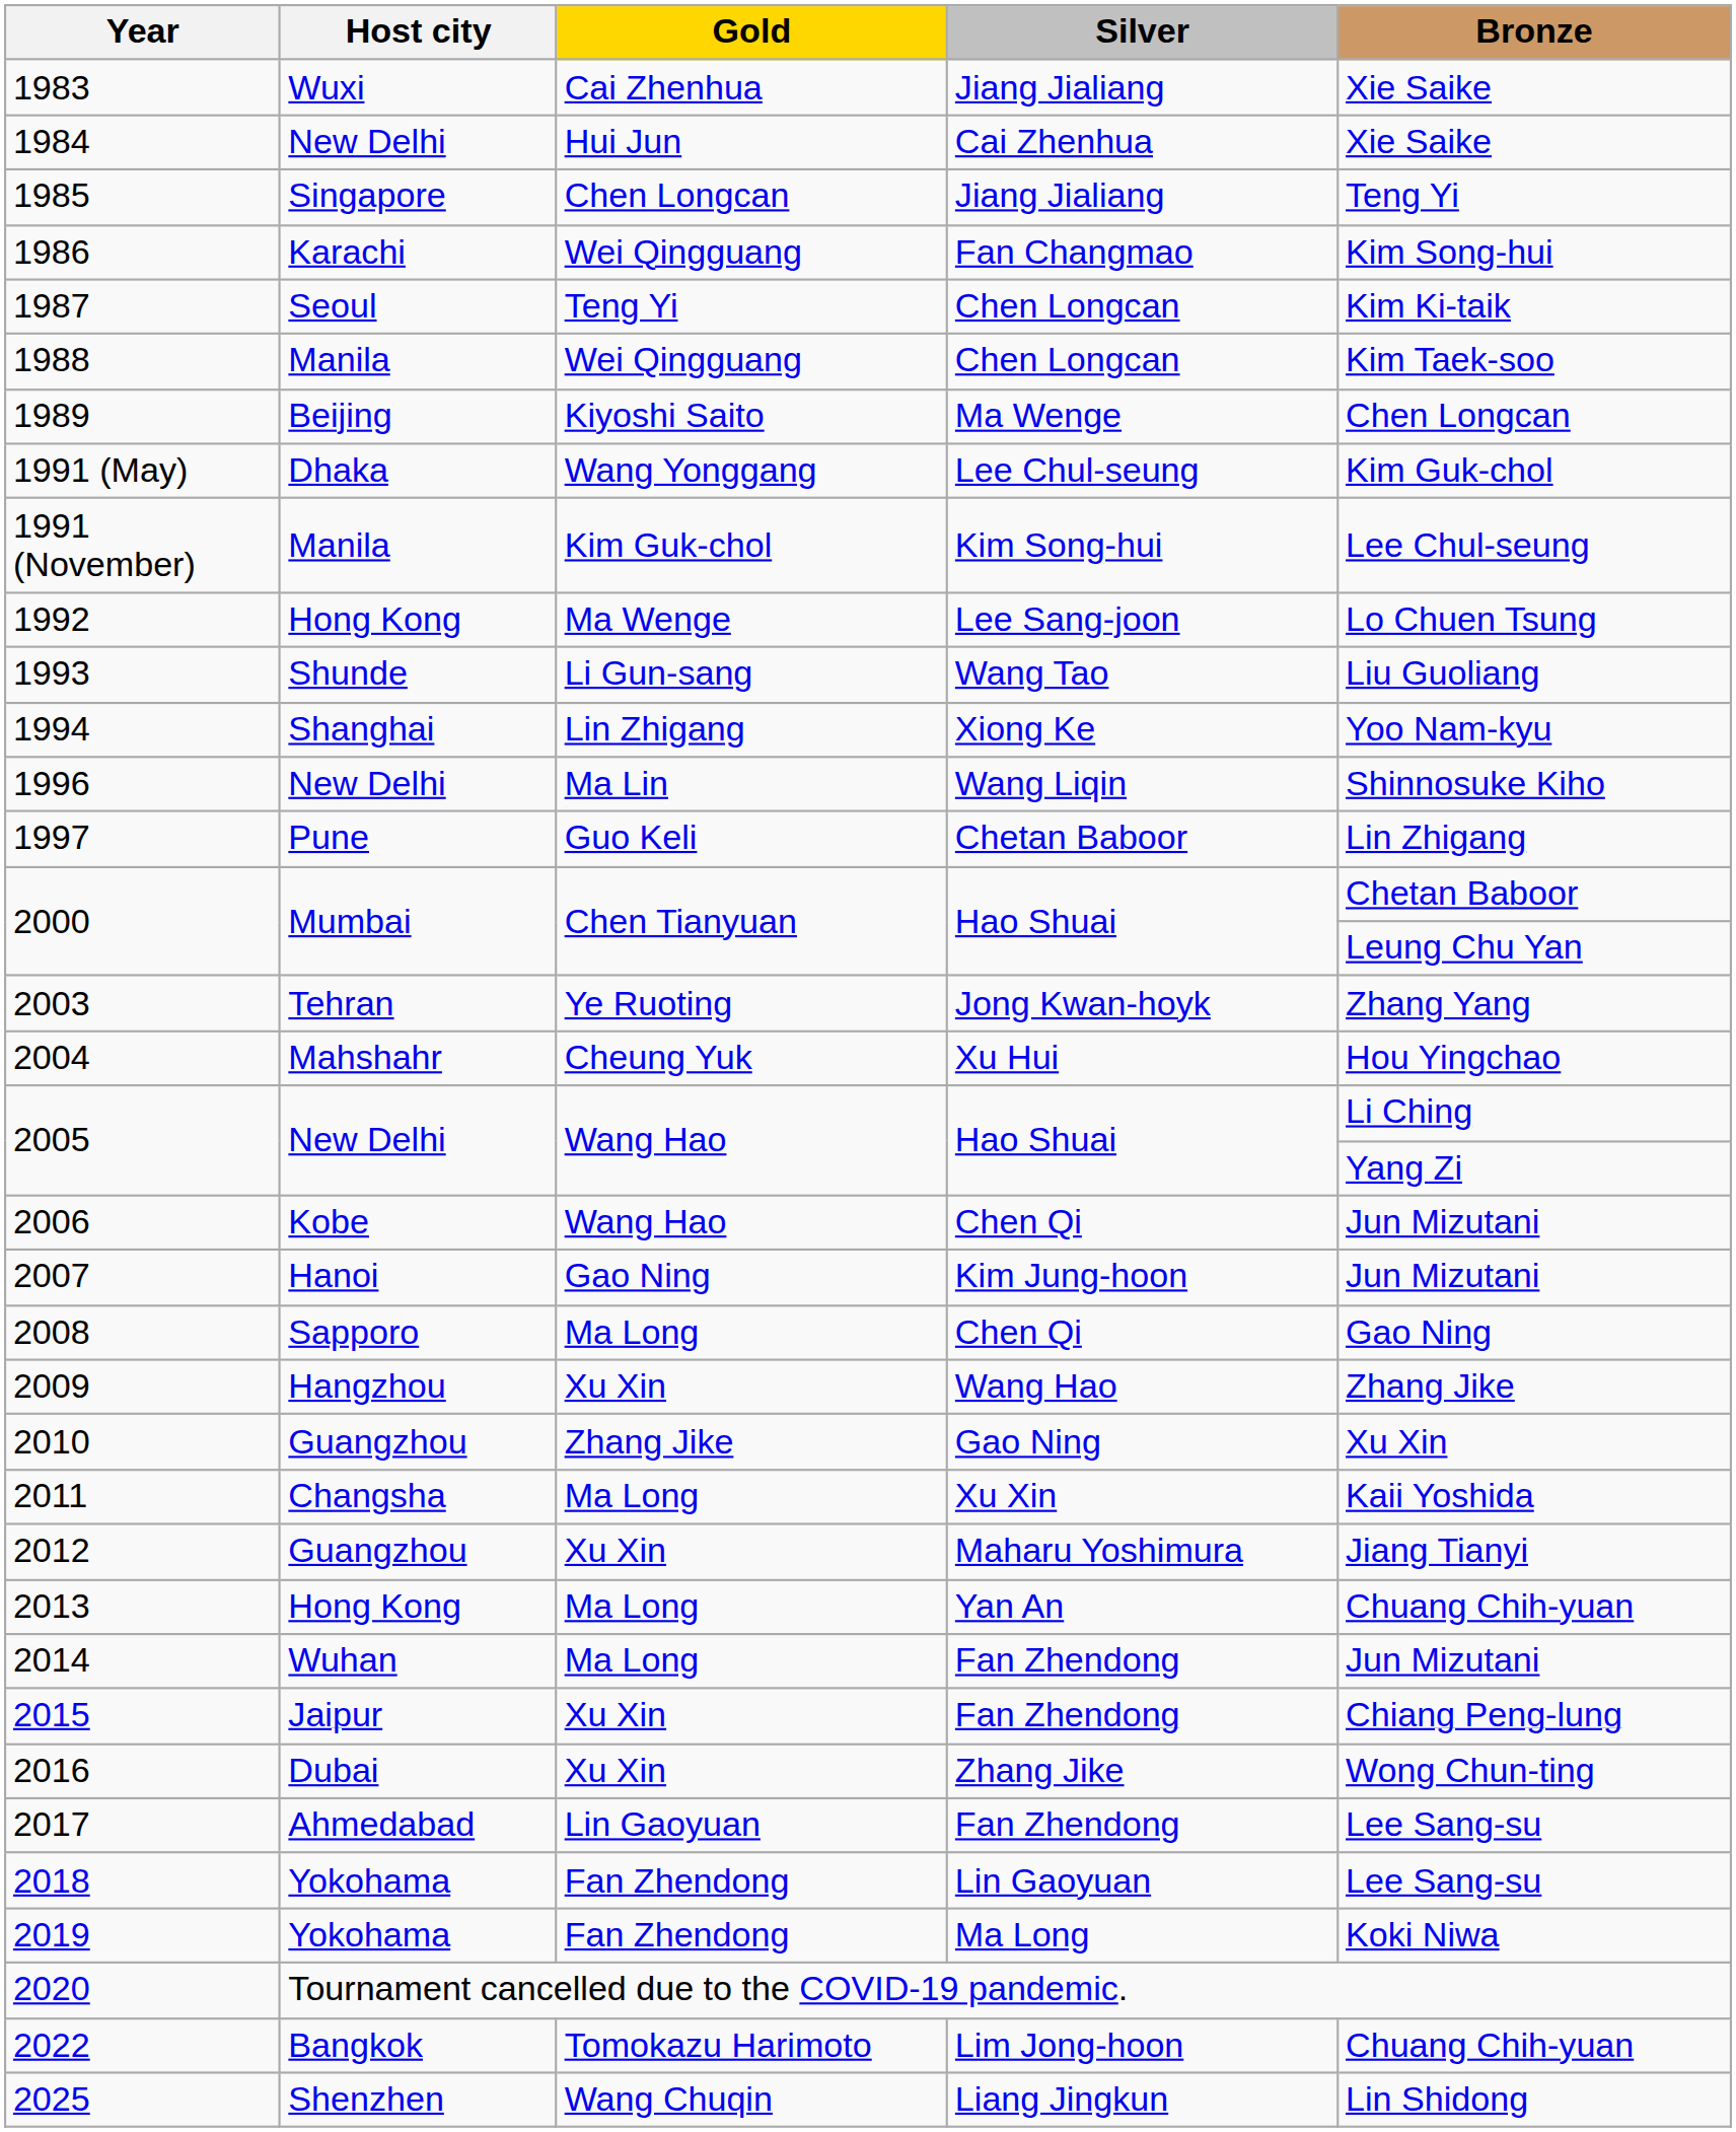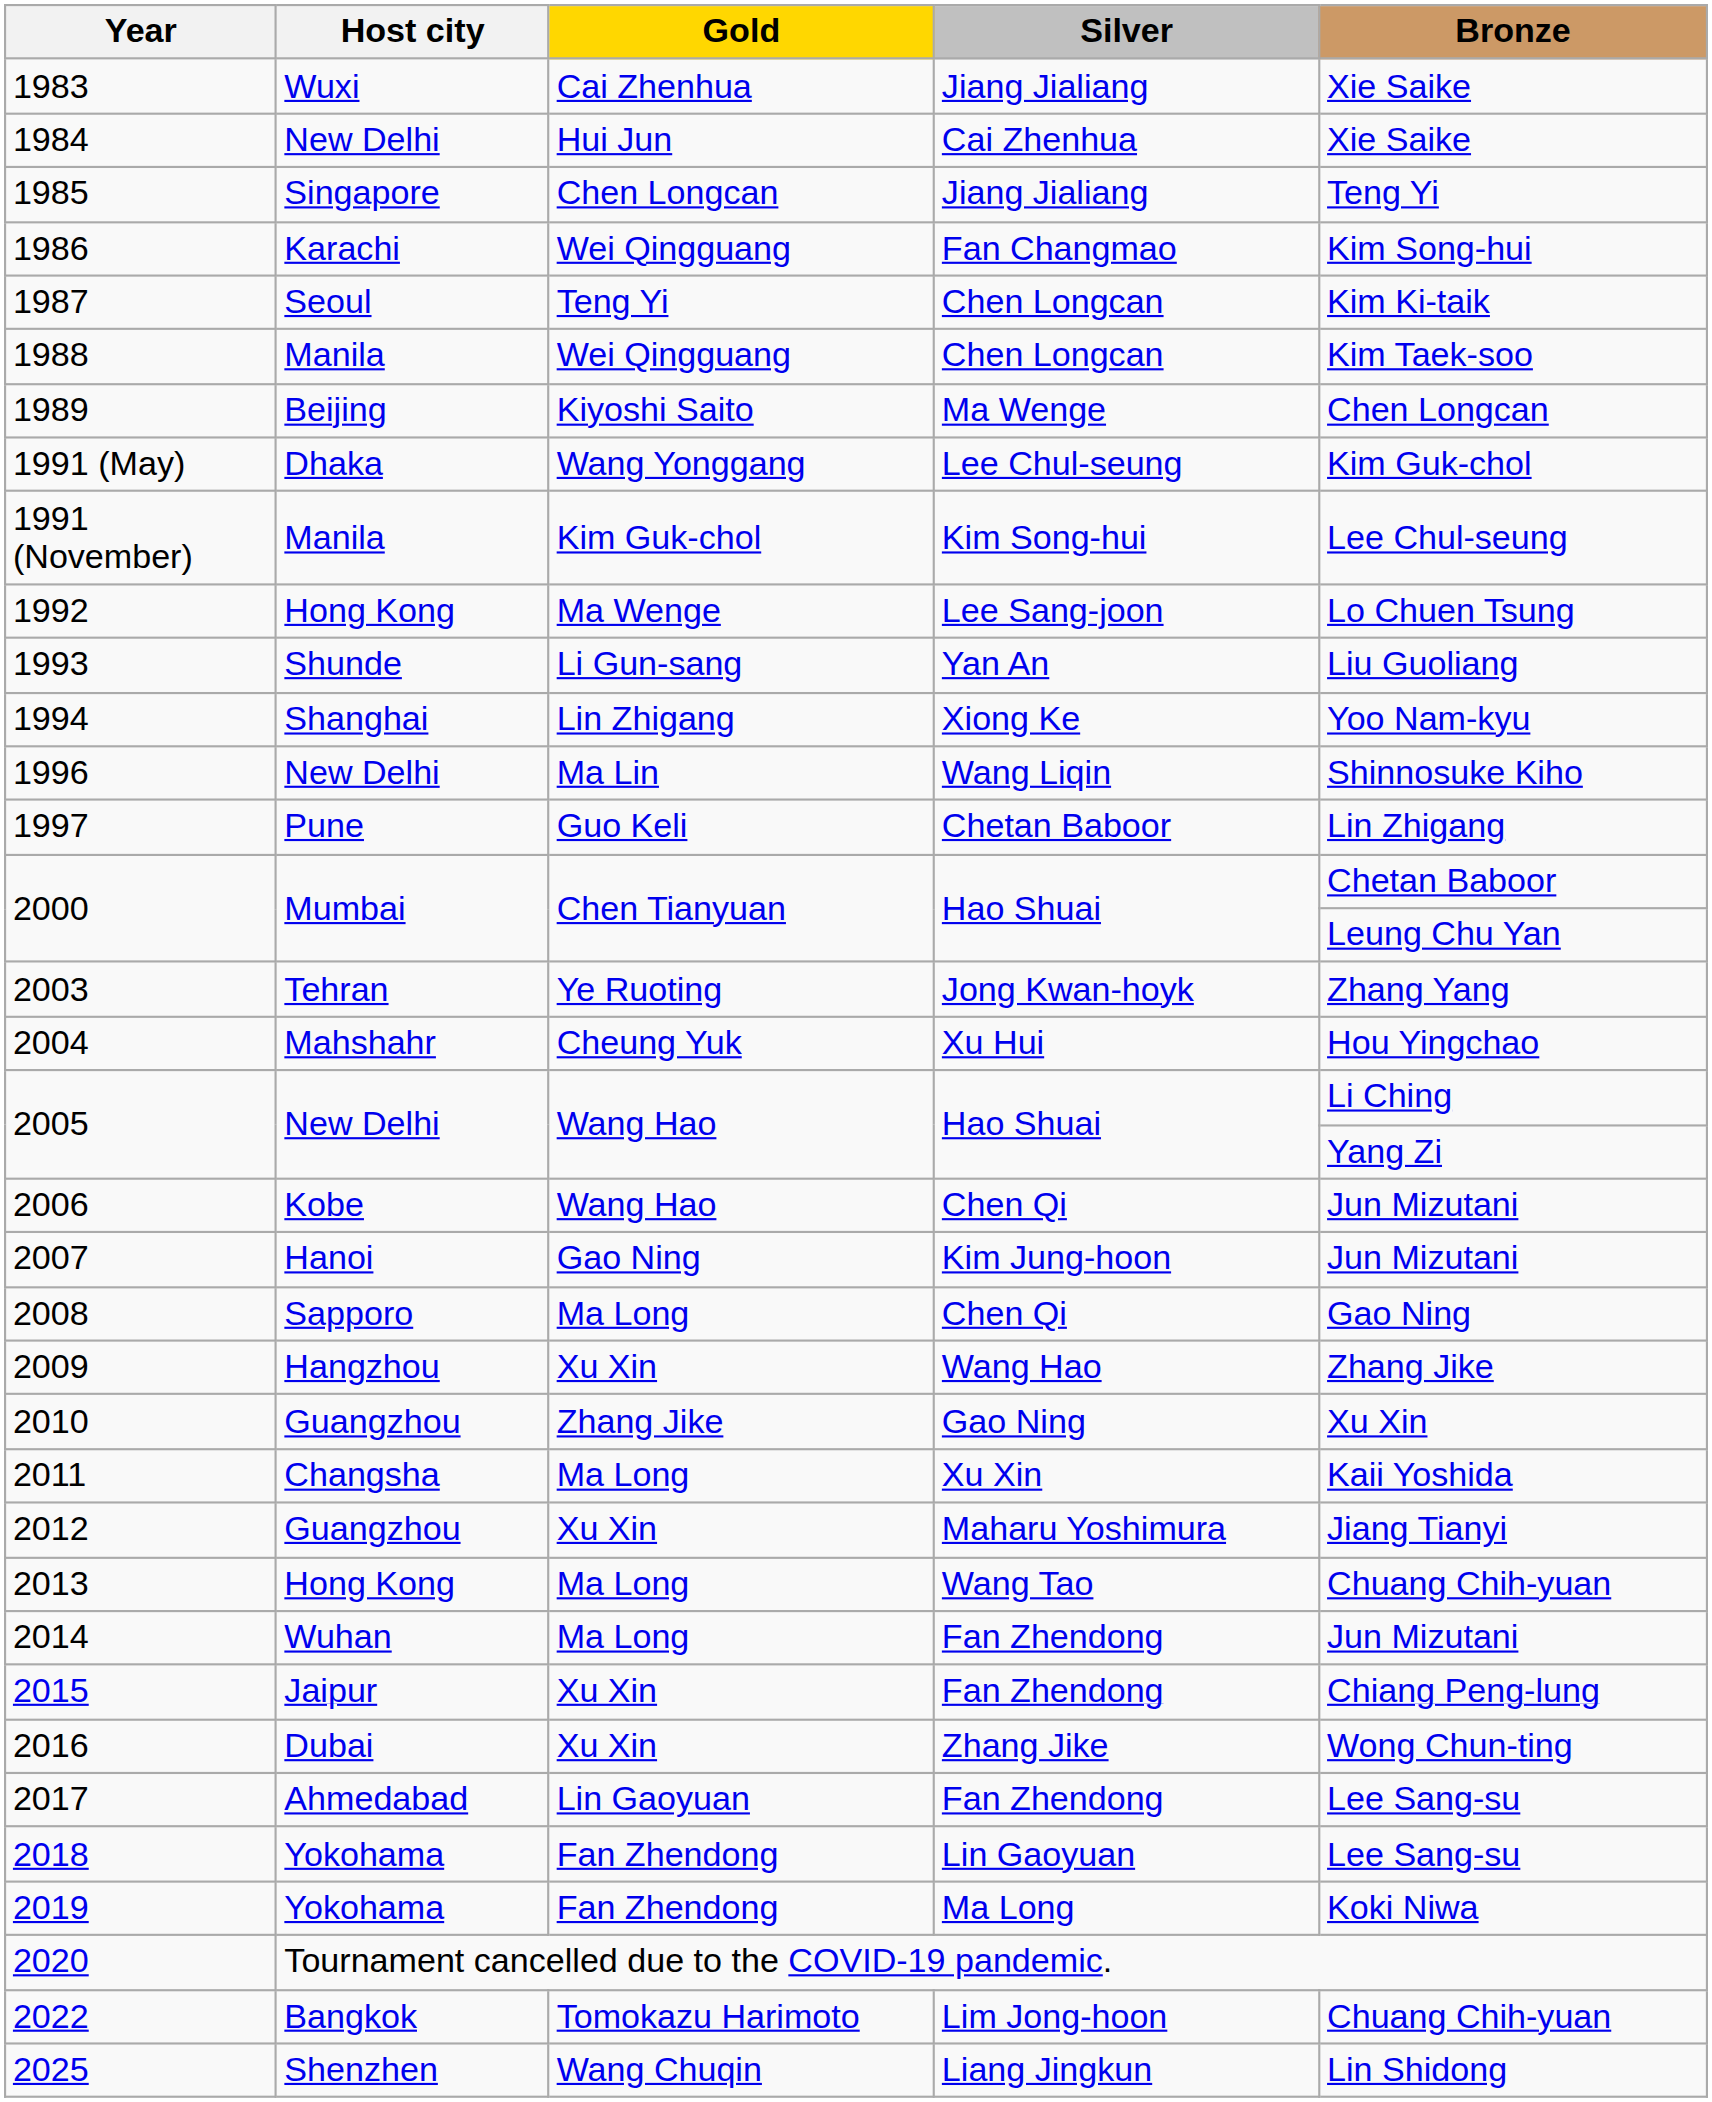 <table class="wikitable" style="text-align:left; width:800px;">
 <tr>
 <th width="130">Year</th>
 <th width="130">Host city</th>
 <th width="200" style="background-color: gold">Gold</th>
 <th width="200" style="background-color: silver">Silver</th>
 <th width="200" style="background-color: #cc9966">Bronze</th>
 </tr>
 <tr>
 <td>1983</td>
 <td><a href='#'>Wuxi</a></td>
 <td> <a href='#'>Cai Zhenhua</a></td>
 <td> <a href='#'>Jiang Jialiang</a></td>
 <td> <a href='#'>Xie Saike</a></td>
 </tr>
 <tr>
 <td>1984</td>
 <td><a href='#'>New Delhi</a></td>
 <td> <a href='#'>Hui Jun</a></td>
 <td> <a href='#'>Cai Zhenhua</a></td>
 <td> <a href='#'>Xie Saike</a></td>
 </tr>
 <tr>
 <td>1985</td>
 <td><a href='#'>Singapore</a></td>
 <td> <a href='#'>Chen Longcan</a></td>
 <td> <a href='#'>Jiang Jialiang</a></td>
 <td> <a href='#'>Teng Yi</a></td>
 </tr>
 <tr>
 <td>1986</td>
 <td><a href='#'>Karachi</a></td>
 <td> <a href='#'>Wei Qingguang</a></td>
 <td> <a href='#'>Fan Changmao</a></td>
 <td> <a href='#'>Kim Song-hui</a></td>
 </tr>
 <tr>
 <td>1987</td>
 <td><a href='#'>Seoul</a></td>
 <td> <a href='#'>Teng Yi</a></td>
 <td> <a href='#'>Chen Longcan</a></td>
 <td> <a href='#'>Kim Ki-taik</a></td>
 </tr>
 <tr>
 <td>1988</td>
 <td><a href='#'>Manila</a></td>
 <td> <a href='#'>Wei Qingguang</a></td>
 <td> <a href='#'>Chen Longcan</a></td>
 <td> <a href='#'>Kim Taek-soo</a></td>
 </tr>
 <tr>
 <td>1989</td>
 <td><a href='#'>Beijing</a></td>
 <td> <a href='#'>Kiyoshi Saito</a></td>
 <td> <a href='#'>Ma Wenge</a></td>
 <td> <a href='#'>Chen Longcan</a></td>
 </tr>
 <tr>
 <td>1991 (May)</td>
 <td><a href='#'>Dhaka</a></td>
 <td> <a href='#'>Wang Yonggang</a></td>
 <td> <a href='#'>Lee Chul-seung</a></td>
 <td> <a href='#'>Kim Guk-chol</a></td>
 </tr>
 <tr>
 <td>1991 (November)</td>
 <td><a href='#'>Manila</a></td>
 <td> <a href='#'>Kim Guk-chol</a></td>
 <td> <a href='#'>Kim Song-hui</a></td>
 <td> <a href='#'>Lee Chul-seung</a></td>
 </tr>
 <tr>
 <td>1992</td>
 <td><a href='#'>Hong Kong</a></td>
 <td> <a href='#'>Ma Wenge</a></td>
 <td> <a href='#'>Lee Sang-joon</a></td>
 <td> <a href='#'>Lo Chuen Tsung</a></td>
 </tr>
 <tr>
 <td>1993</td>
 <td><a href='#'>Shunde</a></td>
 <td> <a href='#'>Li Gun-sang</a></td>
-<td> <a href='#'>Wang Tao</a></td>
+<td> <a href='#'>Yan An</a></td>
 <td> <a href='#'>Liu Guoliang</a></td>
 </tr>
 <tr>
 <td>1994</td>
 <td><a href='#'>Shanghai</a></td>
 <td> <a href='#'>Lin Zhigang</a></td>
 <td> <a href='#'>Xiong Ke</a></td>
 <td> <a href='#'>Yoo Nam-kyu</a></td>
 </tr>
 <tr>
 <td>1996</td>
 <td><a href='#'>New Delhi</a></td>
 <td> <a href='#'>Ma Lin</a></td>
 <td> <a href='#'>Wang Liqin</a></td>
 <td> <a href='#'>Shinnosuke Kiho</a></td>
 </tr>
 <tr>
 <td>1997</td>
 <td><a href='#'>Pune</a></td>
 <td> <a href='#'>Guo Keli</a></td>
 <td> <a href='#'>Chetan Baboor</a></td>
 <td> <a href='#'>Lin Zhigang</a></td>
 </tr>
 <tr>
 <td rowspan=2>2000</td>
 <td rowspan=2><a href='#'>Mumbai</a></td>
 <td rowspan=2> <a href='#'>Chen Tianyuan</a></td>
 <td rowspan=2> <a href='#'>Hao Shuai</a></td>
 <td> <a href='#'>Chetan Baboor</a></td>
 </tr>
 <tr>
 <td> <a href='#'>Leung Chu Yan</a></td>
 </tr>
 <tr>
 <td>2003</td>
 <td><a href='#'>Tehran</a></td>
 <td> <a href='#'>Ye Ruoting</a></td>
 <td> <a href='#'>Jong Kwan-hoyk</a></td>
 <td> <a href='#'>Zhang Yang</a></td>
 </tr>
 <tr>
 <td>2004</td>
 <td><a href='#'>Mahshahr</a></td>
 <td> <a href='#'>Cheung Yuk</a></td>
 <td> <a href='#'>Xu Hui</a></td>
 <td> <a href='#'>Hou Yingchao</a></td>
 </tr>
 <tr>
 <td rowspan=2>2005</td>
 <td rowspan=2><a href='#'>New Delhi</a></td>
 <td rowspan=2> <a href='#'>Wang Hao</a></td>
 <td rowspan=2> <a href='#'>Hao Shuai</a></td>
 <td> <a href='#'>Li Ching</a></td>
 </tr>
 <tr>
 <td> <a href='#'>Yang Zi</a></td>
 </tr>
 <tr>
 <td>2006</td>
 <td><a href='#'>Kobe</a></td>
 <td> <a href='#'>Wang Hao</a></td>
 <td> <a href='#'>Chen Qi</a></td>
 <td> <a href='#'>Jun Mizutani</a></td>
 </tr>
 <tr>
 <td>2007</td>
 <td><a href='#'>Hanoi</a></td>
 <td> <a href='#'>Gao Ning</a></td>
 <td> <a href='#'>Kim Jung-hoon</a></td>
 <td> <a href='#'>Jun Mizutani</a></td>
 </tr>
 <tr>
 <td>2008</td>
 <td><a href='#'>Sapporo</a></td>
 <td> <a href='#'>Ma Long</a></td>
 <td> <a href='#'>Chen Qi</a></td>
 <td> <a href='#'>Gao Ning</a></td>
 </tr>
 <tr>
 <td>2009</td>
 <td><a href='#'>Hangzhou</a></td>
 <td> <a href='#'>Xu Xin</a></td>
 <td> <a href='#'>Wang Hao</a></td>
 <td> <a href='#'>Zhang Jike</a></td>
 </tr>
 <tr>
 <td>2010</td>
 <td><a href='#'>Guangzhou</a></td>
 <td> <a href='#'>Zhang Jike</a></td>
 <td> <a href='#'>Gao Ning</a></td>
 <td> <a href='#'>Xu Xin</a></td>
 </tr>
 <tr>
 <td>2011</td>
 <td><a href='#'>Changsha</a></td>
 <td> <a href='#'>Ma Long</a></td>
 <td> <a href='#'>Xu Xin</a></td>
 <td> <a href='#'>Kaii Yoshida</a></td>
 </tr>
 <tr>
 <td>2012</td>
 <td><a href='#'>Guangzhou</a></td>
 <td> <a href='#'>Xu Xin</a></td>
 <td> <a href='#'>Maharu Yoshimura</a></td>
 <td> <a href='#'>Jiang Tianyi</a></td>
 </tr>
 <tr>
 <td>2013</td>
 <td><a href='#'>Hong Kong</a></td>
 <td> <a href='#'>Ma Long</a></td>
-<td> <a href='#'>Yan An</a></td>
+<td> <a href='#'>Wang Tao</a></td>
 <td> <a href='#'>Chuang Chih-yuan</a></td>
 </tr>
 <tr>
 <td>2014</td>
 <td><a href='#'>Wuhan</a></td>
 <td> <a href='#'>Ma Long</a></td>
 <td> <a href='#'>Fan Zhendong</a></td>
 <td> <a href='#'>Jun Mizutani</a></td>
 </tr>
 <tr>
 <td><a href='#'>2015</a></td>
 <td><a href='#'>Jaipur</a></td>
 <td> <a href='#'>Xu Xin</a></td>
 <td> <a href='#'>Fan Zhendong</a></td>
 <td> <a href='#'>Chiang Peng-lung</a></td>
 </tr>
 <tr>
 <td>2016</td>
 <td><a href='#'>Dubai</a></td>
 <td> <a href='#'>Xu Xin</a></td>
 <td> <a href='#'>Zhang Jike</a></td>
 <td> <a href='#'>Wong Chun-ting</a></td>
 </tr>
 <tr>
 <td>2017</td>
 <td><a href='#'>Ahmedabad</a></td>
 <td> <a href='#'>Lin Gaoyuan</a></td>
 <td> <a href='#'>Fan Zhendong</a></td>
 <td> <a href='#'>Lee Sang-su</a></td>
 </tr>
 <tr>
 <td><a href='#'>2018</a></td>
 <td><a href='#'>Yokohama</a></td>
 <td> <a href='#'>Fan Zhendong</a></td>
 <td> <a href='#'>Lin Gaoyuan</a></td>
 <td> <a href='#'>Lee Sang-su</a></td>
 </tr>
 <tr>
 <td><a href='#'>2019</a></td>
 <td><a href='#'>Yokohama</a></td>
 <td> <a href='#'>Fan Zhendong</a></td>
 <td> <a href='#'>Ma Long</a></td>
 <td> <a href='#'>Koki Niwa</a></td>
 </tr>
 <tr>
 <td><a href='#'>2020</a></td>
 <td colspan=4>Tournament cancelled due to the <a href='#'>COVID-19 pandemic</a>.</td>
 </tr>
 <tr>
 <td><a href='#'>2022</a></td>
 <td><a href='#'>Bangkok</a></td>
 <td> <a href='#'>Tomokazu Harimoto</a></td>
 <td> <a href='#'>Lim Jong-hoon</a></td>
 <td> <a href='#'>Chuang Chih-yuan</a></td>
 </tr>
 <tr>
 <td><a href='#'>2025</a></td>
 <td><a href='#'>Shenzhen</a></td>
 <td> <a href='#'>Wang Chuqin</a></td>
 <td> <a href='#'>Liang Jingkun</a></td>
 <td> <a href='#'>Lin Shidong</a></td>
 </tr>
 </table>
